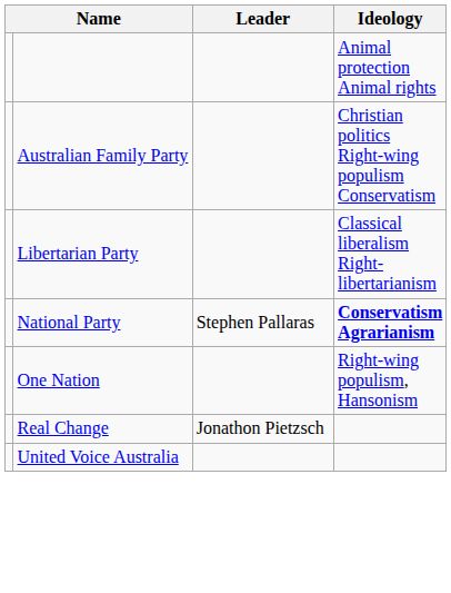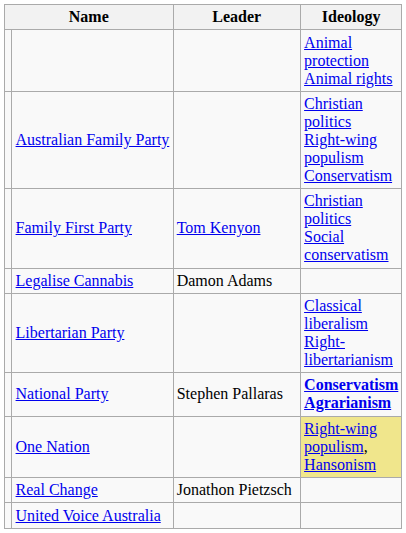 <table class="wikitable">
 <tr>
 <th colspan="2">Name</th>
 <th width=120px>Leader</th>
 <th width=80px>Ideology</th>
 </tr>
 <tr>
 <td></td>
 <td></td>
 <td></td>
 <td><a href='#'>Animal protection</a><br><a href='#'>Animal rights</a></td>
 </tr>
 <tr>
 <td></td>
 <td><a href='#'>Australian Family Party</a></td>
 <td></td>
 <td><a href='#'>Christian politics</a><br><a href='#'>Right-wing populism</a> <br> <a href='#'>Conservatism</a></td>
 </tr>
 <tr>
 <td></td>
+<td><a href='#'>Family First Party</a></td>
+<td><a href='#'>Tom Kenyon</a></td>
+<td><a href='#'>Christian politics</a> <br> <a href='#'>Social conservatism</a></td>
+</tr>
+<tr>
+<td></td>
+<td><a href='#'>Legalise Cannabis</a></td>
+<td>Damon Adams</td>
+<td></td>
+</tr>
+<tr>
+<td></td>
 <td><a href='#'>Libertarian Party</a></td>
 <td></td>
 <td><a href='#'>Classical liberalism</a> <br> <a href='#'>Right-libertarianism</a></td>
 </tr>
 <tr>
 <td></td>
 <td><a href='#'>National Party</a></td>
 <td>Stephen Pallaras</td>
 <td><strong><a href='#'>Conservatism</a> <br> <a href='#'>Agrarianism</a></strong></td>
 </tr>
 <tr>
 <td></td>
 <td><a href='#'>One Nation</a></td>
 <td></td>
-<td><a href='#'>Right-wing populism</a>,<br><a href='#'>Hansonism</a></td>
+<td style="background: khaki;"><a href='#'>Right-wing populism</a>,<br><a href='#'>Hansonism</a></td>
 </tr>
 <tr>
 <td></td>
 <td><a href='#'>Real Change</a></td>
 <td>Jonathon Pietzsch</td>
 <td></td>
 </tr>
 <tr>
 <td></td>
 <td><a href='#'>United Voice Australia</a></td>
 <td></td>
 <td></td>
 </tr>
 </table>
